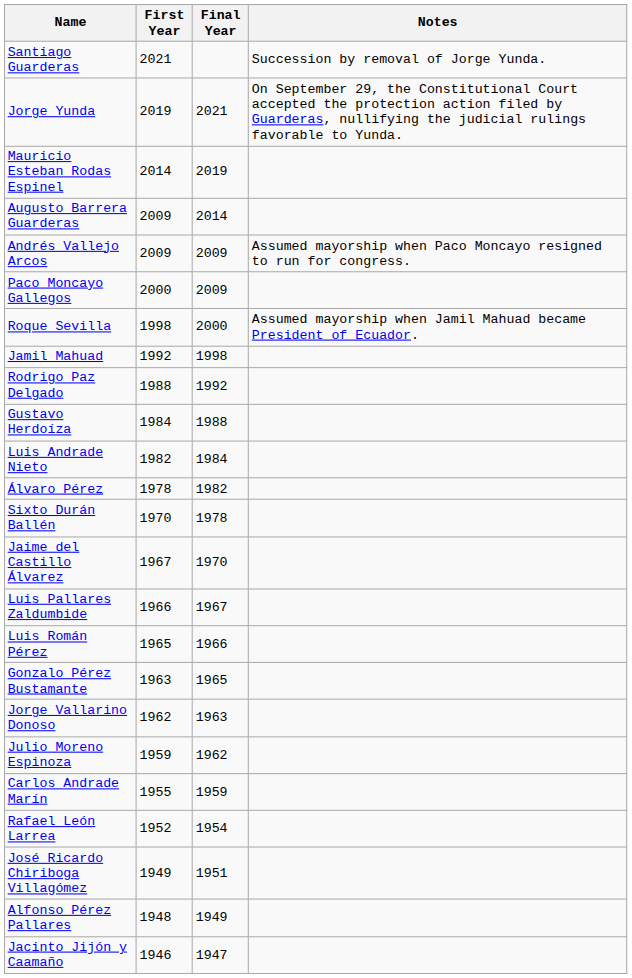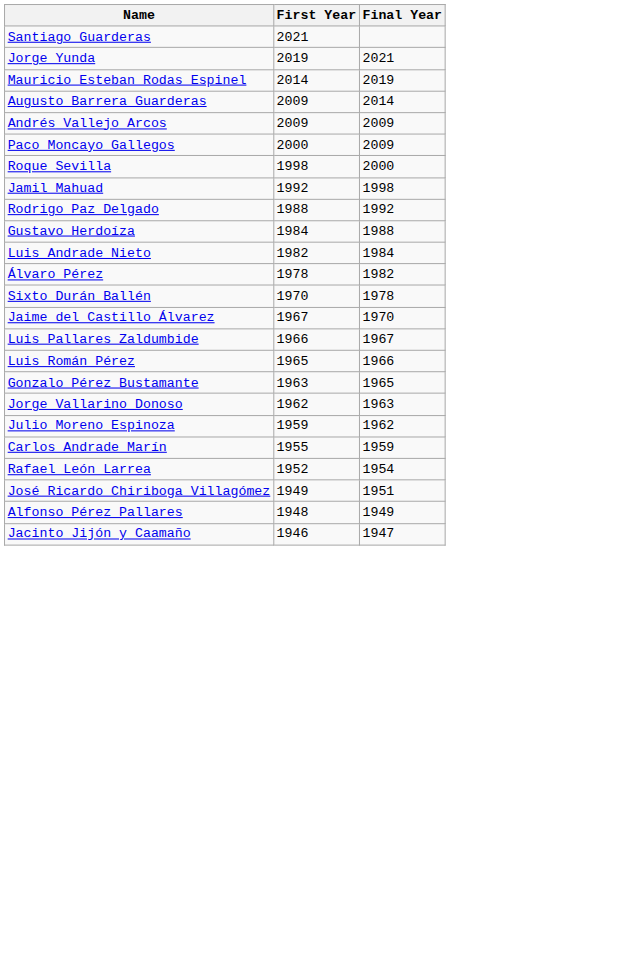 <table class="wikitable">
 <tr>
 <th>Name</th>
 <th>First Year</th>
 <th>Final Year</th>
-<th>Notes</th>
 </tr>
 <tr>
 <td><a href='#'>Santiago Guarderas</a></td>
 <td>2021</td>
 <td></td>
-<td>Succession by removal of Jorge Yunda.</td>
 </tr>
 <tr>
 <td><a href='#'>Jorge Yunda</a></td>
 <td>2019</td>
 <td>2021</td>
-<td>On September 29, the Constitutional Court accepted the protection action filed by <a href='#'>Guarderas</a>, nullifying the judicial rulings favorable to Yunda.</td>
 </tr>
 <tr>
 <td><a href='#'>Mauricio Esteban Rodas Espinel</a></td>
 <td>2014</td>
 <td>2019</td>
-<td></td>
 </tr>
 <tr>
 <td><a href='#'>Augusto Barrera Guarderas</a></td>
 <td>2009</td>
 <td>2014</td>
-<td></td>
 </tr>
 <tr>
 <td><a href='#'>Andrés Vallejo Arcos</a></td>
 <td>2009</td>
 <td>2009</td>
-<td>Assumed mayorship when Paco Moncayo resigned to run for congress.</td>
 </tr>
 <tr>
 <td><a href='#'>Paco Moncayo Gallegos</a></td>
 <td>2000</td>
 <td>2009</td>
-<td></td>
 </tr>
 <tr>
 <td><a href='#'>Roque Sevilla</a></td>
 <td>1998</td>
 <td>2000</td>
-<td>Assumed mayorship when Jamil Mahuad became <a href='#'>President of Ecuador</a>.</td>
 </tr>
 <tr>
 <td><a href='#'>Jamil Mahuad</a></td>
 <td>1992</td>
 <td>1998</td>
-<td></td>
 </tr>
 <tr>
 <td><a href='#'>Rodrigo Paz Delgado</a></td>
 <td>1988</td>
 <td>1992</td>
-<td></td>
 </tr>
 <tr>
 <td><a href='#'>Gustavo Herdoíza</a></td>
 <td>1984</td>
 <td>1988</td>
-<td></td>
 </tr>
 <tr>
 <td><a href='#'>Luis Andrade Nieto</a></td>
 <td>1982</td>
 <td>1984</td>
-<td></td>
 </tr>
 <tr>
 <td><a href='#'>Álvaro Pérez</a></td>
 <td>1978</td>
 <td>1982</td>
-<td></td>
 </tr>
 <tr>
 <td><a href='#'>Sixto Durán Ballén</a></td>
 <td>1970</td>
 <td>1978</td>
-<td></td>
 </tr>
 <tr>
 <td><a href='#'>Jaime del Castillo Álvarez</a></td>
 <td>1967</td>
 <td>1970</td>
-<td></td>
 </tr>
 <tr>
 <td><a href='#'>Luis Pallares Zaldumbide</a></td>
 <td>1966</td>
 <td>1967</td>
-<td></td>
 </tr>
 <tr>
 <td><a href='#'>Luis Román Pérez</a></td>
 <td>1965</td>
 <td>1966</td>
-<td></td>
 </tr>
 <tr>
 <td><a href='#'>Gonzalo Pérez Bustamante</a></td>
 <td>1963</td>
 <td>1965</td>
-<td></td>
 </tr>
 <tr>
 <td><a href='#'>Jorge Vallarino Donoso</a></td>
 <td>1962</td>
 <td>1963</td>
-<td></td>
 </tr>
 <tr>
 <td><a href='#'>Julio Moreno Espinoza</a></td>
 <td>1959</td>
 <td>1962</td>
-<td></td>
 </tr>
 <tr>
 <td><a href='#'>Carlos Andrade Marín</a></td>
 <td>1955</td>
 <td>1959</td>
-<td></td>
 </tr>
 <tr>
 <td><a href='#'>Rafael León Larrea</a></td>
 <td>1952</td>
 <td>1954</td>
-<td></td>
 </tr>
 <tr>
 <td><a href='#'>José Ricardo Chiriboga Villagómez</a></td>
 <td>1949</td>
 <td>1951</td>
-<td></td>
 </tr>
 <tr>
 <td><a href='#'>Alfonso Pérez Pallares</a></td>
 <td>1948</td>
 <td>1949</td>
-<td></td>
 </tr>
 <tr>
 <td><a href='#'>Jacinto Jijón y Caamaño</a></td>
 <td>1946</td>
 <td>1947</td>
-<td></td>
 </tr>
 </table>
